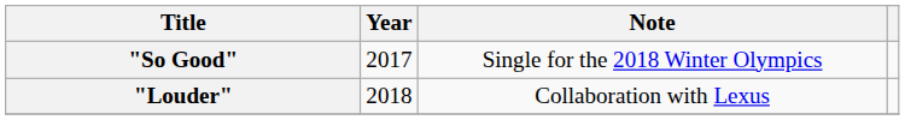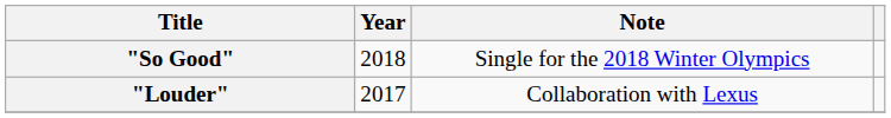 <table class="wikitable plainrowheaders" style="text-align:center;">
 <tr>
 <th scope="col" style="width:15em;">Title</th>
 <th scope="col">Year</th>
 <th scope="col" style="width:20em;">Note</th>
 <th scope="col" class="unsortable"></th>
 </tr>
 <tr>
 <th scope="row">"So Good"</th>
-<td>2017</td>
+<td>2018</td>
 <td>Single for the <a href='#'>2018 Winter Olympics</a></td>
 <td style="text-align:center"></td>
 </tr>
 <tr>
 <th scope="row">"Louder"</th>
-<td>2018</td>
+<td>2017</td>
 <td>Collaboration with <a href='#'>Lexus</a></td>
 <td style="text-align:center"></td>
 </tr>
 <tr>
 </tr>
 </table>
